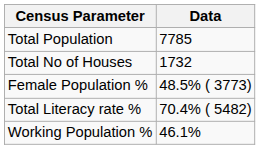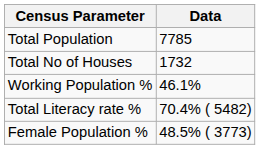 <table class="wikitable">
 <tr>
 <th>Census Parameter</th>
 <th>Data</th>
 </tr>
 <tr>
 <td>Total Population</td>
 <td>7785</td>
 </tr>
 <tr>
 <td>Total No of Houses</td>
 <td>1732</td>
 </tr>
 <tr>
-<td>Female Population %</td>
-<td>48.5% ( 3773)</td>
+<td>Working Population %</td>
+<td>46.1%</td>
 </tr>
 <tr>
 <td>Total Literacy rate %</td>
 <td>70.4% ( 5482)</td>
 </tr>
 <tr>
-<td>Working Population %</td>
-<td>46.1%</td>
+<td>Female Population %</td>
+<td>48.5% ( 3773)</td>
 </tr>
 </table>
